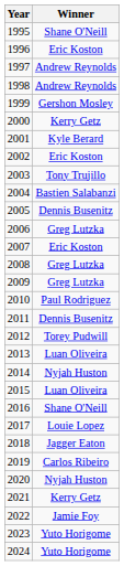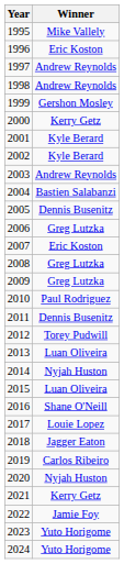 <table class="wikitable">
 <tr>
 <th>Year</th>
 <th>Winner</th>
 </tr>
 <tr align=center>
 <td>1995</td>
-<td><a href='#'>Shane O'Neill</a></td>
+<td><a href='#'>Mike Vallely</a></td>
 </tr>
 <tr align=center>
 <td>1996</td>
 <td><a href='#'>Eric Koston</a></td>
 </tr>
 <tr align=center>
 <td>1997</td>
 <td><a href='#'>Andrew Reynolds</a></td>
 </tr>
 <tr align=center>
 <td>1998</td>
 <td><a href='#'>Andrew Reynolds</a></td>
 </tr>
 <tr align=center>
 <td>1999</td>
 <td><a href='#'>Gershon Mosley</a></td>
 </tr>
 <tr align=center>
 <td>2000</td>
 <td><a href='#'>Kerry Getz</a></td>
 </tr>
 <tr align=center>
 <td>2001</td>
 <td><a href='#'>Kyle Berard</a></td>
 </tr>
 <tr align=center>
 <td>2002</td>
-<td><a href='#'>Eric Koston</a></td>
+<td><a href='#'>Kyle Berard</a></td>
 </tr>
 <tr align=center>
 <td>2003</td>
-<td><a href='#'>Tony Trujillo</a></td>
+<td><a href='#'>Andrew Reynolds</a></td>
 </tr>
 <tr align=center>
 <td>2004</td>
 <td><a href='#'>Bastien Salabanzi</a></td>
 </tr>
 <tr align=center>
 <td>2005</td>
 <td><a href='#'>Dennis Busenitz</a></td>
 </tr>
 <tr align=center>
 <td>2006</td>
 <td><a href='#'>Greg Lutzka</a></td>
 </tr>
 <tr align=center>
 <td>2007</td>
 <td><a href='#'>Eric Koston</a></td>
 </tr>
 <tr align=center>
 <td>2008</td>
 <td><a href='#'>Greg Lutzka </a></td>
 </tr>
 <tr align=center>
 <td>2009</td>
 <td><a href='#'>Greg Lutzka</a></td>
 </tr>
 <tr align=center>
 <td>2010</td>
 <td><a href='#'>Paul Rodriguez</a></td>
 </tr>
 <tr align=center>
 <td>2011</td>
 <td><a href='#'>Dennis Busenitz</a></td>
 </tr>
 <tr align=center>
 <td>2012</td>
 <td><a href='#'>Torey Pudwill</a></td>
 </tr>
 <tr align=center>
 <td>2013</td>
 <td><a href='#'>Luan Oliveira</a></td>
 </tr>
 <tr align=center>
 <td>2014</td>
 <td><a href='#'>Nyjah Huston</a></td>
 </tr>
 <tr align=center>
 <td>2015</td>
 <td><a href='#'>Luan Oliveira</a></td>
 </tr>
 <tr align=center>
 <td>2016</td>
 <td><a href='#'>Shane O'Neill</a></td>
 </tr>
 <tr align=center>
 <td>2017</td>
 <td><a href='#'>Louie Lopez</a></td>
 </tr>
 <tr align=center>
 <td>2018</td>
 <td><a href='#'>Jagger Eaton</a></td>
 </tr>
 <tr align=center>
 <td>2019</td>
 <td><a href='#'>Carlos Ribeiro</a></td>
 </tr>
 <tr align=center>
 <td>2020</td>
 <td><a href='#'>Nyjah Huston</a></td>
 </tr>
 <tr align=center>
 <td>2021</td>
 <td><a href='#'>Kerry Getz</a></td>
 </tr>
 <tr align=center>
 <td>2022</td>
 <td><a href='#'>Jamie Foy</a></td>
 </tr>
 <tr align=center>
 <td>2023</td>
 <td><a href='#'>Yuto Horigome</a></td>
 </tr>
 <tr align=center>
 <td>2024</td>
 <td><a href='#'>Yuto Horigome</a></td>
 </tr>
 </table>
